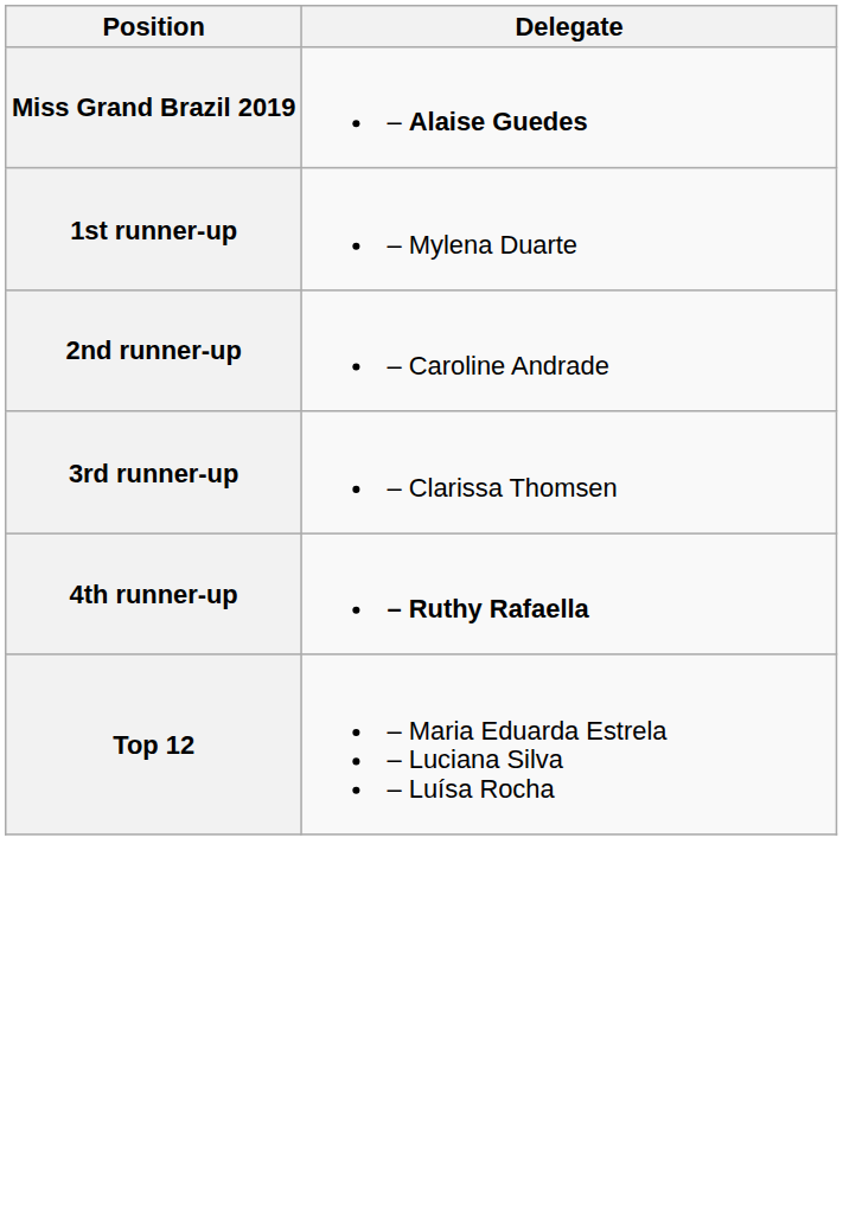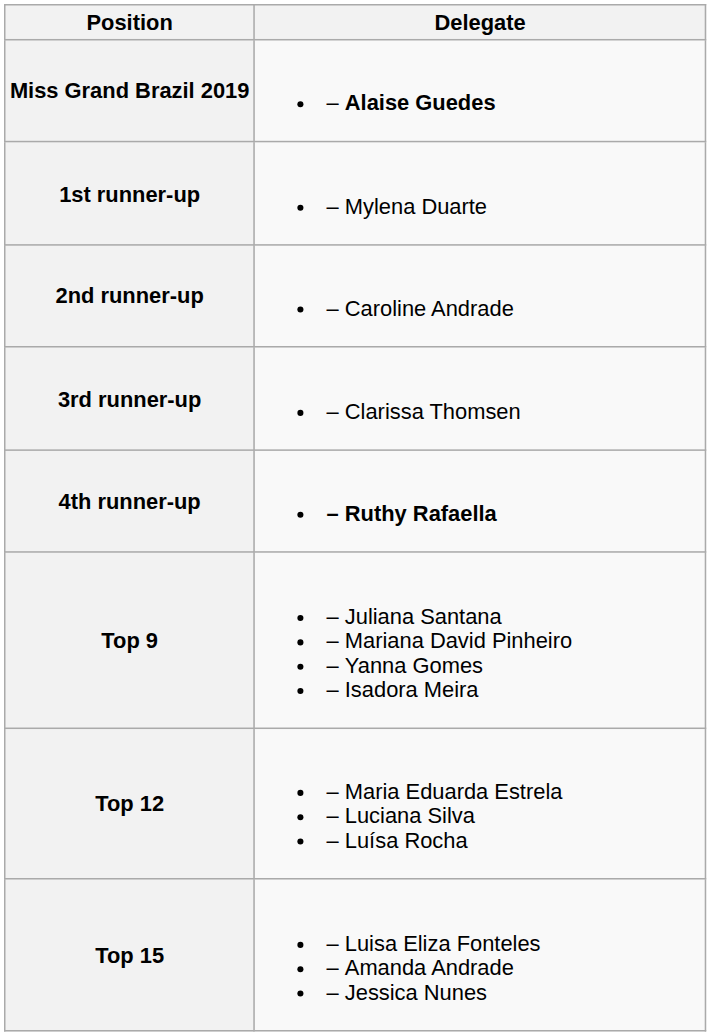 <table class="wikitable" style="font-size: 90%";>
 <tr>
 <th>Position</th>
 <th width=290>Delegate</th>
 </tr>
 <tr>
 <th>Miss Grand Brazil 2019</th>
 <td><br><ul><li><strong></strong> – <strong>Alaise Guedes</strong></li></ul></td>
 </tr>
 <tr>
 <th>1st runner-up</th>
 <td><br><ul><li> – Mylena Duarte</li></ul></td>
 </tr>
 <tr>
 <th>2nd runner-up</th>
 <td><br><ul><li> – Caroline Andrade</li></ul></td>
 </tr>
 <tr>
 <th>3rd runner-up</th>
 <td><br><ul><li> – Clarissa Thomsen</li></ul></td>
 </tr>
 <tr>
 <th>4th runner-up</th>
 <td><strong><br><ul><li> – Ruthy Rafaella</li></ul></strong></td>
 </tr>
 <tr>
+<th>Top 9</th>
+<td><br><ul><li> – Juliana Santana</li><li> – Mariana David Pinheiro</li><li> – Yanna Gomes</li><li> – Isadora Meira</li></ul></td>
+</tr>
+<tr>
 <th>Top 12</th>
 <td><br><ul><li> – Maria Eduarda Estrela</li><li> – Luciana Silva</li><li> – Luísa Rocha</li></ul></td>
 </tr>
+<tr>
+<th>Top 15</th>
+<td><br><ul><li> – Luisa Eliza Fonteles</li><li> – Amanda Andrade</li><li> – Jessica Nunes</li></ul></td>
+</tr>
 </table>
